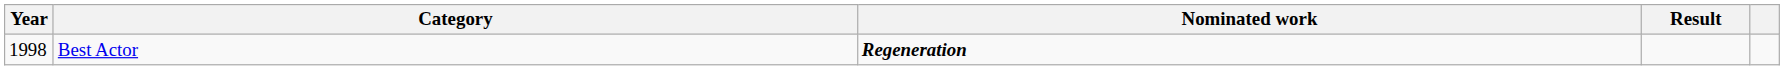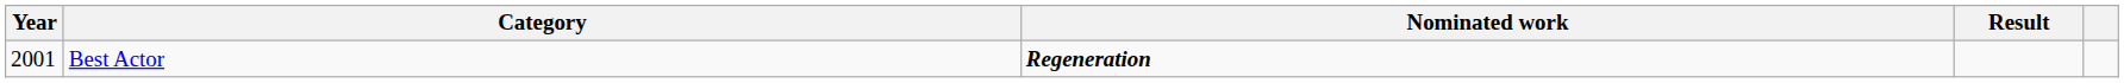 <table class="wikitable sortable" width="95%">
 <tr>
 <th scope="col" style="width:1em;">Year</th>
 <th scope="col" style="width:40em;">Category</th>
 <th scope="col" style="width:39em;">Nominated work</th>
 <th scope="col" style="width:5em;">Result</th>
 <th scope="col" style="width:1em;"class="unsortable"></th>
 </tr>
 <tr>
-<td>1998</td>
+<td>2001</td>
 <td><a href='#'>Best Actor</a></td>
 <td><strong><em>Regeneration</em></strong></td>
 <td></td>
 <td></td>
 </tr>
 </table>
